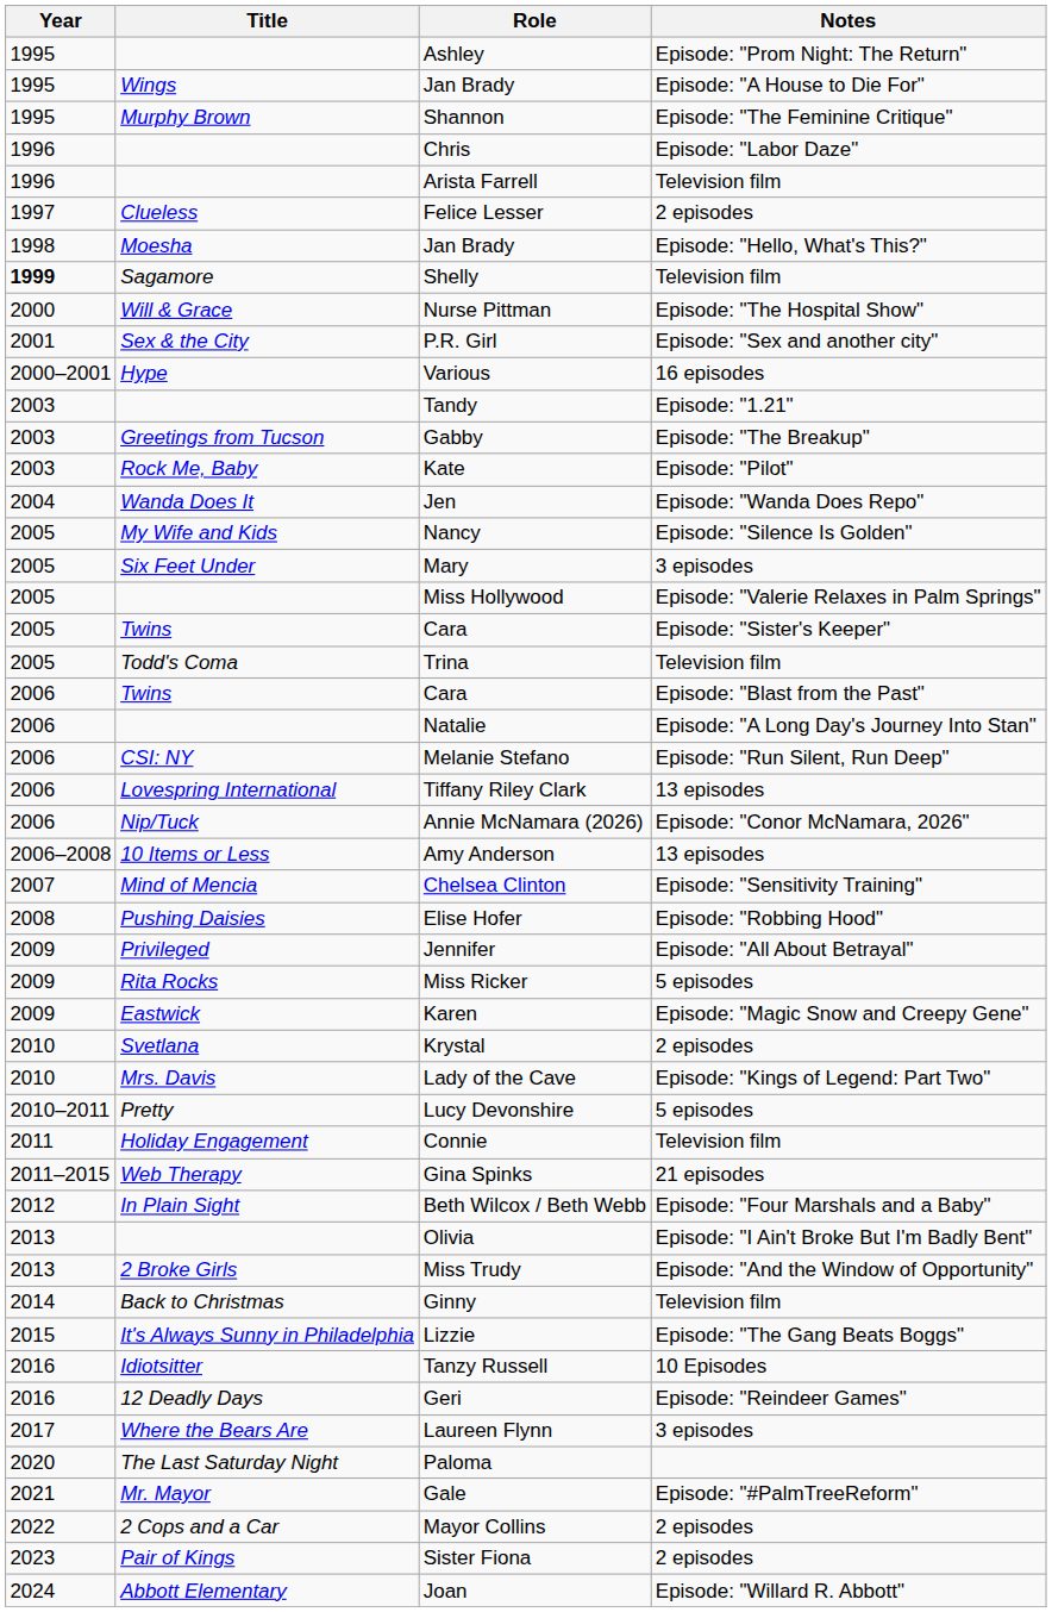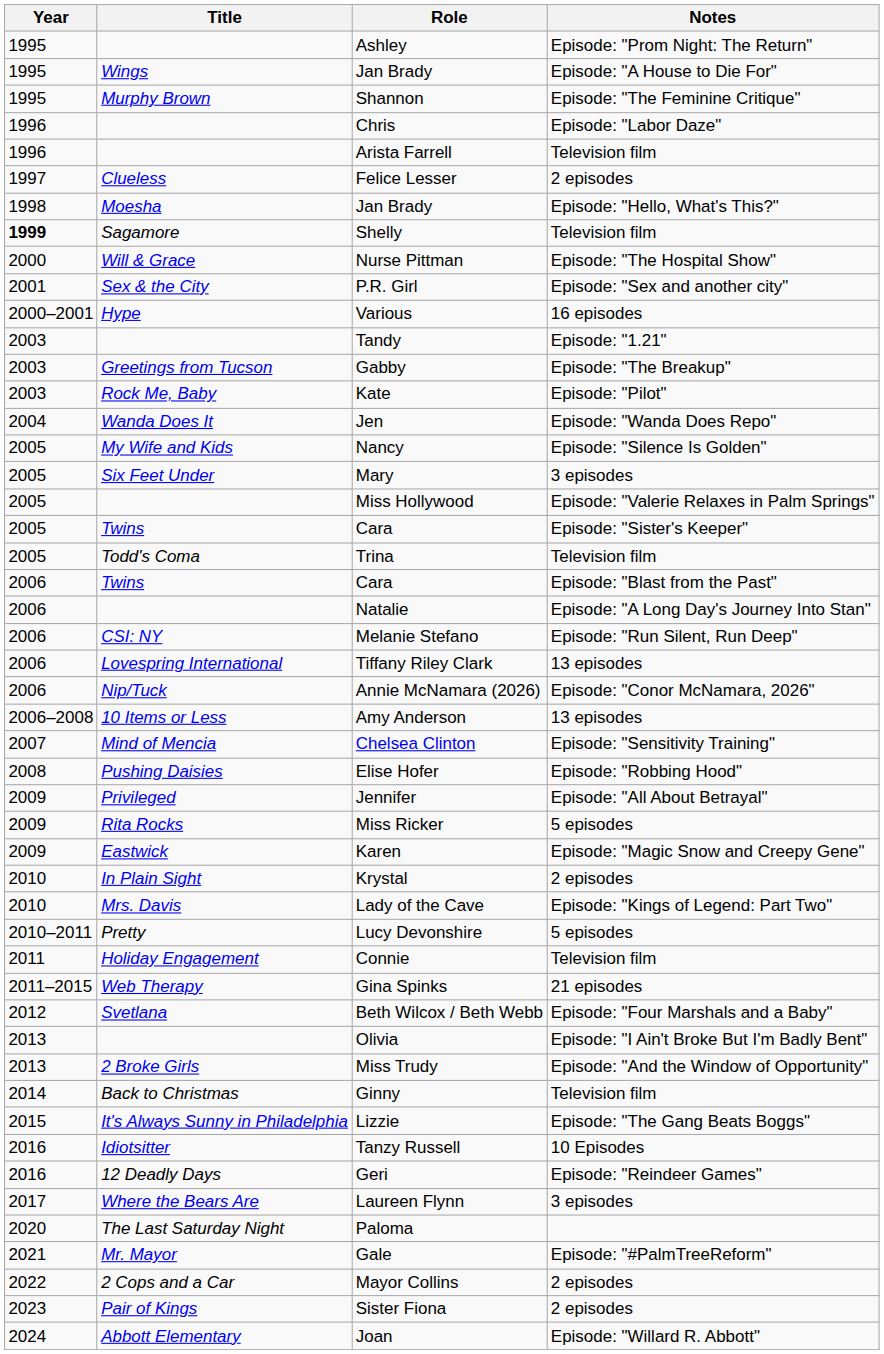 <table class="wikitable sortable">
 <tr>
 <th>Year</th>
 <th>Title</th>
 <th>Role</th>
 <th class="unsortable">Notes</th>
 </tr>
 <tr>
 <td>1995</td>
 <td><em></em></td>
 <td>Ashley</td>
 <td>Episode: "Prom Night: The Return"</td>
 </tr>
 <tr>
 <td>1995</td>
 <td><em><a href='#'>Wings</a></em></td>
 <td>Jan Brady</td>
 <td>Episode: "A House to Die For"</td>
 </tr>
 <tr>
 <td>1995</td>
 <td><em><a href='#'>Murphy Brown</a></em></td>
 <td>Shannon</td>
 <td>Episode: "The Feminine Critique"</td>
 </tr>
 <tr>
 <td>1996</td>
 <td><em></em></td>
 <td>Chris</td>
 <td>Episode: "Labor Daze"</td>
 </tr>
 <tr>
 <td>1996</td>
 <td><em></em></td>
 <td>Arista Farrell</td>
 <td>Television film</td>
 </tr>
 <tr>
 <td>1997</td>
 <td><em><a href='#'>Clueless</a></em></td>
 <td>Felice Lesser</td>
 <td>2 episodes</td>
 </tr>
 <tr>
 <td>1998</td>
 <td><em><a href='#'>Moesha</a></em></td>
 <td>Jan Brady</td>
 <td>Episode: "Hello, What's This?"</td>
 </tr>
 <tr>
 <td><strong>1999</strong></td>
 <td><em>Sagamore</em></td>
 <td>Shelly</td>
 <td>Television film</td>
 </tr>
 <tr>
 <td>2000</td>
 <td><em><a href='#'>Will & Grace</a></em></td>
 <td>Nurse Pittman</td>
 <td>Episode: "The Hospital Show"</td>
 </tr>
 <tr>
 <td>2001</td>
 <td><em><a href='#'>Sex & the City</a></em></td>
 <td>P.R. Girl</td>
 <td>Episode: "Sex and another city"</td>
 </tr>
 <tr>
 <td>2000–2001</td>
 <td><em><a href='#'>Hype</a></em></td>
 <td>Various</td>
 <td>16 episodes</td>
 </tr>
 <tr>
 <td>2003</td>
 <td><em></em></td>
 <td>Tandy</td>
 <td>Episode: "1.21"</td>
 </tr>
 <tr>
 <td>2003</td>
 <td><em><a href='#'>Greetings from Tucson</a></em></td>
 <td>Gabby</td>
 <td>Episode: "The Breakup"</td>
 </tr>
 <tr>
 <td>2003</td>
 <td><em><a href='#'>Rock Me, Baby</a></em></td>
 <td>Kate</td>
 <td>Episode: "Pilot"</td>
 </tr>
 <tr>
 <td>2004</td>
 <td><em><a href='#'>Wanda Does It</a></em></td>
 <td>Jen</td>
 <td>Episode: "Wanda Does Repo"</td>
 </tr>
 <tr>
 <td>2005</td>
 <td><em><a href='#'>My Wife and Kids</a></em></td>
 <td>Nancy</td>
 <td>Episode: "Silence Is Golden"</td>
 </tr>
 <tr>
 <td>2005</td>
 <td><em><a href='#'>Six Feet Under</a></em></td>
 <td>Mary</td>
 <td>3 episodes</td>
 </tr>
 <tr>
 <td>2005</td>
 <td><em></em></td>
 <td>Miss Hollywood</td>
 <td>Episode: "Valerie Relaxes in Palm Springs"</td>
 </tr>
 <tr>
 <td>2005</td>
 <td><em><a href='#'>Twins</a></em></td>
 <td>Cara</td>
 <td>Episode: "Sister's Keeper"</td>
 </tr>
 <tr>
 <td>2005</td>
 <td><em>Todd's Coma</em></td>
 <td>Trina</td>
 <td>Television film</td>
 </tr>
 <tr>
 <td>2006</td>
 <td><em><a href='#'>Twins</a></em></td>
 <td>Cara</td>
 <td>Episode: "Blast from the Past"</td>
 </tr>
 <tr>
 <td>2006</td>
 <td><em></em></td>
 <td>Natalie</td>
 <td>Episode: "A Long Day's Journey Into Stan"</td>
 </tr>
 <tr>
 <td>2006</td>
 <td><em><a href='#'>CSI: NY</a></em></td>
 <td>Melanie Stefano</td>
 <td>Episode: "Run Silent, Run Deep"</td>
 </tr>
 <tr>
 <td>2006</td>
 <td><em><a href='#'>Lovespring International</a></em></td>
 <td>Tiffany Riley Clark</td>
 <td>13 episodes</td>
 </tr>
 <tr>
 <td>2006</td>
 <td><em><a href='#'>Nip/Tuck</a></em></td>
 <td>Annie McNamara (2026)</td>
 <td>Episode: "Conor McNamara, 2026"</td>
 </tr>
 <tr>
 <td>2006–2008</td>
 <td><em><a href='#'>10 Items or Less</a></em></td>
 <td>Amy Anderson</td>
 <td>13 episodes</td>
 </tr>
 <tr>
 <td>2007</td>
 <td><em><a href='#'>Mind of Mencia</a></em></td>
 <td><a href='#'>Chelsea Clinton</a></td>
 <td>Episode: "Sensitivity Training"</td>
 </tr>
 <tr>
 <td>2008</td>
 <td><em><a href='#'>Pushing Daisies</a></em></td>
 <td>Elise Hofer</td>
 <td>Episode: "Robbing Hood"</td>
 </tr>
 <tr>
 <td>2009</td>
 <td><em><a href='#'>Privileged</a></em></td>
 <td>Jennifer</td>
 <td>Episode: "All About Betrayal"</td>
 </tr>
 <tr>
 <td>2009</td>
 <td><em><a href='#'>Rita Rocks</a></em></td>
 <td>Miss Ricker</td>
 <td>5 episodes</td>
 </tr>
 <tr>
 <td>2009</td>
 <td><em><a href='#'>Eastwick</a></em></td>
 <td>Karen</td>
 <td>Episode: "Magic Snow and Creepy Gene"</td>
 </tr>
 <tr>
 <td>2010</td>
-<td><em><a href='#'>Svetlana</a></em></td>
+<td><em><a href='#'>In Plain Sight</a></em></td>
 <td>Krystal</td>
 <td>2 episodes</td>
 </tr>
 <tr>
 <td>2010</td>
 <td><em><a href='#'>Mrs. Davis</a></em></td>
 <td>Lady of the Cave</td>
 <td>Episode: "Kings of Legend: Part Two"</td>
 </tr>
 <tr>
 <td>2010–2011</td>
 <td><em>Pretty</em></td>
 <td>Lucy Devonshire</td>
 <td>5 episodes</td>
 </tr>
 <tr>
 <td>2011</td>
 <td><em><a href='#'>Holiday Engagement</a></em></td>
 <td>Connie</td>
 <td>Television film</td>
 </tr>
 <tr>
 <td>2011–2015</td>
 <td><em><a href='#'>Web Therapy</a></em></td>
 <td>Gina Spinks</td>
 <td>21 episodes</td>
 </tr>
 <tr>
 <td>2012</td>
-<td><em><a href='#'>In Plain Sight</a></em></td>
+<td><em><a href='#'>Svetlana</a></em></td>
 <td>Beth Wilcox / Beth Webb</td>
 <td>Episode: "Four Marshals and a Baby"</td>
 </tr>
 <tr>
 <td>2013</td>
 <td><em></em></td>
 <td>Olivia</td>
 <td>Episode: "I Ain't Broke But I'm Badly Bent"</td>
 </tr>
 <tr>
 <td>2013</td>
 <td><em><a href='#'>2 Broke Girls</a></em></td>
 <td>Miss Trudy</td>
 <td>Episode: "And the Window of Opportunity"</td>
 </tr>
 <tr>
 <td>2014</td>
 <td><em>Back to Christmas</em></td>
 <td>Ginny</td>
 <td>Television film</td>
 </tr>
 <tr>
 <td>2015</td>
 <td><em><a href='#'>It's Always Sunny in Philadelphia</a></em></td>
 <td>Lizzie</td>
 <td>Episode: "The Gang Beats Boggs"</td>
 </tr>
 <tr>
 <td>2016</td>
 <td><em><a href='#'>Idiotsitter</a></em></td>
 <td>Tanzy Russell</td>
 <td>10 Episodes</td>
 </tr>
 <tr>
 <td>2016</td>
 <td><em>12 Deadly Days</em></td>
 <td>Geri</td>
 <td>Episode: "Reindeer Games"</td>
 </tr>
 <tr>
 <td>2017</td>
 <td><em><a href='#'>Where the Bears Are</a></em></td>
 <td>Laureen Flynn</td>
 <td>3 episodes</td>
 </tr>
 <tr>
 <td>2020</td>
 <td><em>The Last Saturday Night</em></td>
 <td>Paloma</td>
 <td></td>
 </tr>
 <tr>
 <td>2021</td>
 <td><em><a href='#'>Mr. Mayor</a></em></td>
 <td>Gale</td>
 <td>Episode: "#PalmTreeReform"</td>
 </tr>
 <tr>
 <td>2022</td>
 <td><em>2 Cops and a Car</em></td>
 <td>Mayor Collins</td>
 <td>2 episodes</td>
 </tr>
 <tr>
 <td>2023</td>
 <td><em><a href='#'>Pair of Kings</a></em></td>
 <td>Sister Fiona</td>
 <td>2 episodes</td>
 </tr>
 <tr>
 <td>2024</td>
 <td><em><a href='#'>Abbott Elementary</a></em></td>
 <td>Joan</td>
 <td>Episode: "Willard R. Abbott"</td>
 </tr>
 </table>
